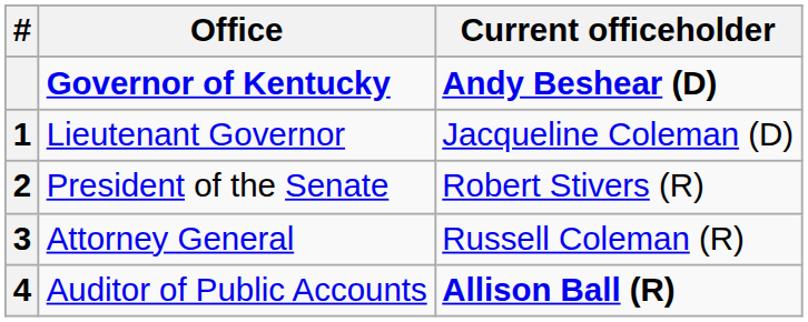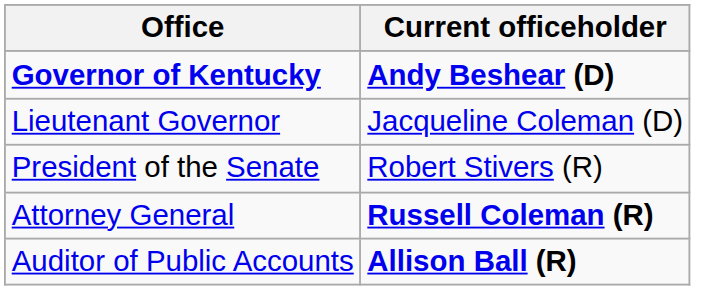 <table class=wikitable>
 <tr>
-<th>#</th>
 <th>Office</th>
 <th>Current officeholder</th>
 </tr>
 <tr>
-<th></th>
 <td><strong><a href='#'>Governor of Kentucky</a></strong></td>
 <td><strong><a href='#'>Andy Beshear</a> (D)</strong></td>
 </tr>
 <tr>
-<th>1</th>
 <td><a href='#'>Lieutenant Governor</a></td>
 <td><a href='#'>Jacqueline Coleman</a> (D)</td>
 </tr>
 <tr>
-<th>2</th>
 <td><a href='#'>President</a> of the <a href='#'>Senate</a></td>
 <td><a href='#'>Robert Stivers</a> (R)</td>
 </tr>
 <tr>
-<th>3</th>
 <td><a href='#'>Attorney General</a></td>
-<td><a href='#'>Russell Coleman</a> (R)</td>
+<td><strong><a href='#'>Russell Coleman</a> (R)</strong></td>
 </tr>
 <tr>
-<th>4</th>
 <td><a href='#'>Auditor of Public Accounts</a></td>
 <td><strong><a href='#'>Allison Ball</a> (R)</strong></td>
 </tr>
 </table>
